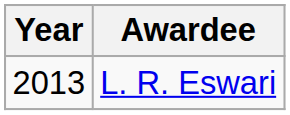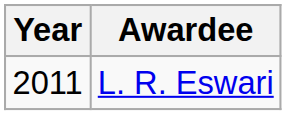 <table class="wikitable">
 <tr>
 <th>Year</th>
 <th>Awardee</th>
 </tr>
 <tr>
-<td>2013</td>
+<td>2011</td>
 <td><a href='#'>L. R. Eswari</a></td>
 </tr>
 </table>
